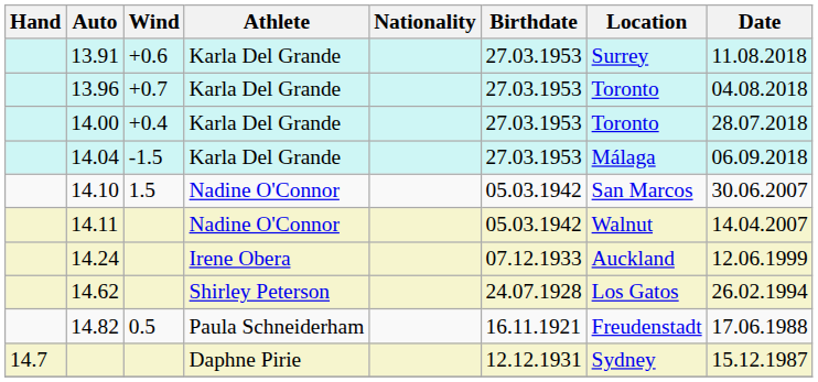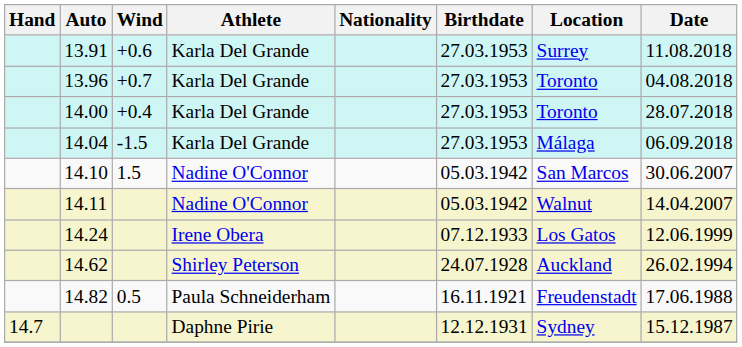 <table class="wikitable">
 <tr>
 <th>Hand</th>
 <th>Auto</th>
 <th>Wind</th>
 <th>Athlete</th>
 <th>Nationality</th>
 <th>Birthdate</th>
 <th>Location</th>
 <th>Date</th>
 </tr>
 <tr style="background:#CEF6F5">
 <td></td>
 <td>13.91</td>
 <td>+0.6</td>
 <td>Karla Del Grande</td>
 <td></td>
 <td>27.03.1953</td>
 <td><a href='#'>Surrey</a> </td>
 <td>11.08.2018</td>
 </tr>
 <tr style="background:#CEF6F5">
 <td></td>
 <td>13.96</td>
 <td>+0.7</td>
 <td>Karla Del Grande</td>
 <td></td>
 <td>27.03.1953</td>
 <td><a href='#'>Toronto</a> </td>
 <td>04.08.2018</td>
 </tr>
 <tr style="background:#CEF6F5">
 <td></td>
 <td>14.00</td>
 <td>+0.4</td>
 <td>Karla Del Grande</td>
 <td></td>
 <td>27.03.1953</td>
 <td><a href='#'>Toronto</a> </td>
 <td>28.07.2018</td>
 </tr>
 <tr style="background:#CEF6F5">
 <td></td>
 <td>14.04</td>
 <td>-1.5</td>
 <td>Karla Del Grande</td>
 <td></td>
 <td>27.03.1953</td>
 <td><a href='#'>Málaga</a> </td>
 <td>06.09.2018</td>
 </tr>
 <tr>
 <td></td>
 <td>14.10</td>
 <td>1.5</td>
 <td><a href='#'>Nadine O'Connor</a></td>
 <td></td>
 <td>05.03.1942</td>
 <td><a href='#'>San Marcos</a></td>
 <td>30.06.2007</td>
 </tr>
 <tr bgcolor=#f6F5CE>
 <td></td>
 <td>14.11</td>
 <td></td>
 <td><a href='#'>Nadine O'Connor</a></td>
 <td></td>
 <td>05.03.1942</td>
 <td><a href='#'>Walnut</a></td>
 <td>14.04.2007</td>
 </tr>
 <tr bgcolor=#f6F5CE>
 <td></td>
 <td>14.24</td>
 <td></td>
 <td><a href='#'>Irene Obera</a></td>
 <td></td>
 <td>07.12.1933</td>
-<td><a href='#'>Auckland</a></td>
+<td><a href='#'>Los Gatos</a></td>
 <td>12.06.1999</td>
 </tr>
 <tr bgcolor=#f6F5CE>
 <td></td>
 <td>14.62</td>
 <td></td>
 <td><a href='#'>Shirley Peterson</a></td>
 <td></td>
 <td>24.07.1928</td>
-<td><a href='#'>Los Gatos</a></td>
+<td><a href='#'>Auckland</a></td>
 <td>26.02.1994</td>
 </tr>
 <tr>
 <td></td>
 <td>14.82</td>
 <td>0.5</td>
 <td>Paula Schneiderham</td>
 <td></td>
 <td>16.11.1921</td>
 <td><a href='#'>Freudenstadt</a></td>
 <td>17.06.1988</td>
 </tr>
 <tr bgcolor=#f6F5CE>
 <td>14.7</td>
 <td></td>
 <td></td>
 <td>Daphne Pirie</td>
 <td></td>
 <td>12.12.1931</td>
 <td><a href='#'>Sydney</a></td>
 <td>15.12.1987</td>
 </tr>
 <tr>
 </tr>
 </table>
